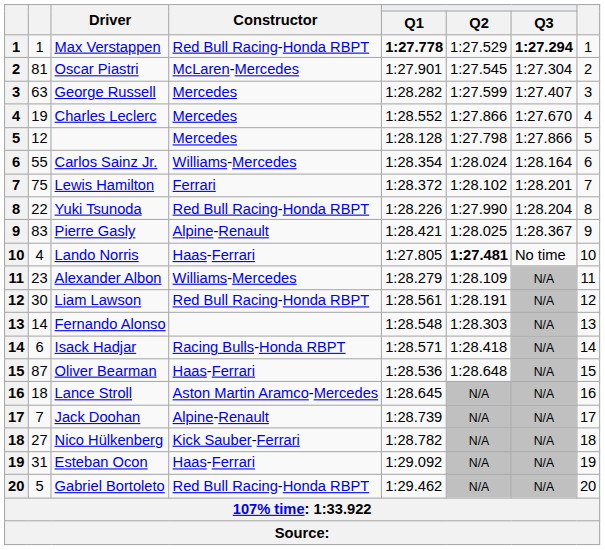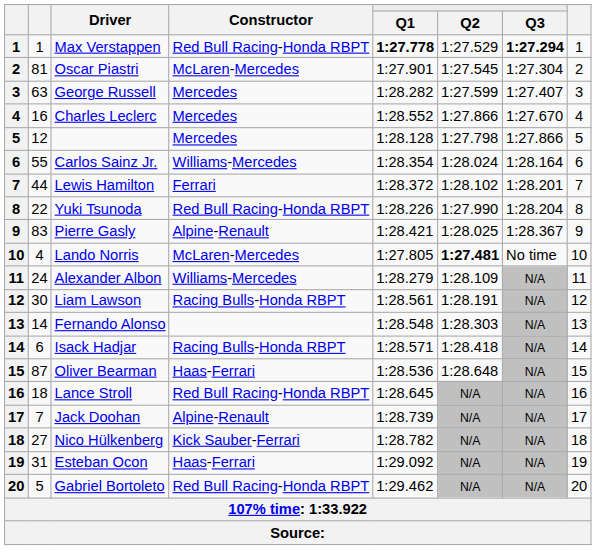 <table class="wikitable sortable" style="font-size: 85%;">
 <tr>
 <th rowspan="2"></th>
 <th rowspan="2"></th>
 <th rowspan="2">Driver</th>
 <th rowspan="2">Constructor</th>
 <th colspan="3" style="background:#eaecf0; text-align:center;"></th>
 <th rowspan="2"></th>
 </tr>
 <tr>
 <th scope="col">Q1</th>
 <th scope="col">Q2</th>
 <th scope="col">Q3</th>
 </tr>
 <tr>
 <th scope="row">1</th>
 <td align=center>1</td>
 <td data-sort-value="ver"> <a href='#'>Max Verstappen</a></td>
 <td><a href='#'>Red Bull Racing</a>-<a href='#'>Honda RBPT</a></td>
 <td><strong>1:27.778</strong></td>
 <td>1:27.529</td>
 <td><strong>1:27.294</strong></td>
 <td align="center">1</td>
 </tr>
 <tr>
 <th scope="row">2</th>
 <td align=center>81</td>
 <td data-sort-value="pia"> <a href='#'>Oscar Piastri</a></td>
 <td><a href='#'>McLaren</a>-<a href='#'>Mercedes</a></td>
 <td>1:27.901</td>
 <td>1:27.545</td>
 <td>1:27.304</td>
 <td align="center">2</td>
 </tr>
 <tr>
 <th scope="row">3</th>
 <td align=center>63</td>
 <td data-sort-value="rus"> <a href='#'>George Russell</a></td>
 <td><a href='#'>Mercedes</a></td>
 <td>1:28.282</td>
 <td>1:27.599</td>
 <td>1:27.407</td>
 <td align="center">3</td>
 </tr>
 <tr>
 <th scope="row">4</th>
-<td align=center>19</td>
+<td align=center>16</td>
 <td data-sort-value="lec"> <a href='#'>Charles Leclerc</a></td>
 <td><a href='#'>Mercedes</a></td>
 <td>1:28.552</td>
 <td>1:27.866</td>
 <td>1:27.670</td>
 <td align="center">4</td>
 </tr>
 <tr>
 <th scope="row">5</th>
 <td align=center>12</td>
 <td data-sort-value="ant"></td>
 <td><a href='#'>Mercedes</a></td>
 <td>1:28.128</td>
 <td>1:27.798</td>
 <td>1:27.866</td>
 <td align="center">5</td>
 </tr>
 <tr>
 <th scope="row">6</th>
 <td align=center>55</td>
 <td data-sort-value="sai"> <a href='#'>Carlos Sainz Jr.</a></td>
 <td><a href='#'>Williams</a>-<a href='#'>Mercedes</a></td>
 <td>1:28.354</td>
 <td>1:28.024</td>
 <td>1:28.164</td>
 <td align="center">6</td>
 </tr>
 <tr>
 <th scope="row">7</th>
-<td align="center">75</td>
+<td align="center">44</td>
 <td data-sort-value="ham"> <a href='#'>Lewis Hamilton</a></td>
 <td><a href='#'>Ferrari</a></td>
 <td>1:28.372</td>
 <td>1:28.102</td>
 <td>1:28.201</td>
 <td align="center">7</td>
 </tr>
 <tr>
 <th scope="row">8</th>
 <td align=center>22</td>
 <td data-sort-value="tsu"> <a href='#'>Yuki Tsunoda</a></td>
 <td><a href='#'>Red Bull Racing</a>-<a href='#'>Honda RBPT</a></td>
 <td>1:28.226</td>
 <td>1:27.990</td>
 <td>1:28.204</td>
 <td align="center">8</td>
 </tr>
 <tr>
 <th scope="row">9</th>
 <td align="center">83</td>
 <td data-sort-value="gas"> <a href='#'>Pierre Gasly</a></td>
 <td><a href='#'>Alpine</a>-<a href='#'>Renault</a></td>
 <td>1:28.421</td>
 <td>1:28.025</td>
 <td>1:28.367</td>
 <td align="center">9</td>
 </tr>
 <tr>
 <th scope="row">10</th>
 <td align="center">4</td>
 <td data-sort-value="nor"> <a href='#'>Lando Norris</a></td>
-<td><a href='#'>Haas</a>-<a href='#'>Ferrari</a></td>
+<td><a href='#'>McLaren</a>-<a href='#'>Mercedes</a></td>
 <td>1:27.805</td>
 <td><strong>1:27.481</strong></td>
 <td data-sort-value="1:28.368">No time</td>
 <td align="center">10</td>
 </tr>
 <tr>
 <th scope="row">11</th>
-<td align=center>23</td>
+<td align=center>24</td>
 <td data-sort-value="alb"> <a href='#'>Alexander Albon</a></td>
 <td><a href='#'>Williams</a>-<a href='#'>Mercedes</a></td>
 <td>1:28.279</td>
 <td>1:28.109</td>
 <td style="background: silver" align="center" data-sort-value="15"><small>N/A</small></td>
 <td align="center">11</td>
 </tr>
 <tr>
 <th scope="row">12</th>
 <td align=center>30</td>
 <td data-sort-value="law"> <a href='#'>Liam Lawson</a></td>
-<td><a href='#'>Red Bull Racing</a>-<a href='#'>Honda RBPT</a></td>
+<td><a href='#'>Racing Bulls</a>-<a href='#'>Honda RBPT</a></td>
 <td>1:28.561</td>
 <td>1:28.191</td>
 <td style="background: silver" align="center" data-sort-value="12"><small>N/A</small></td>
 <td align="center">12</td>
 </tr>
 <tr>
 <th scope="row">13</th>
 <td align=center>14</td>
 <td data-sort-value="alo"> <a href='#'>Fernando Alonso</a></td>
 <td></td>
 <td>1:28.548</td>
 <td>1:28.303</td>
 <td style="background: silver" align="center" data-sort-value="13"><small>N/A</small></td>
 <td align="center">13</td>
 </tr>
 <tr>
 <th scope="row">14</th>
 <td align=center>6</td>
 <td data-sort-value="had"> <a href='#'>Isack Hadjar</a></td>
 <td><a href='#'>Racing Bulls</a>-<a href='#'>Honda RBPT</a></td>
 <td>1:28.571</td>
 <td>1:28.418</td>
 <td style="background: silver" align="center" data-sort-value="14"><small>N/A</small></td>
 <td align="center">14</td>
 </tr>
 <tr>
 <th scope="row">15</th>
 <td align=center>87</td>
 <td data-sort-value="bea"> <a href='#'>Oliver Bearman</a></td>
 <td><a href='#'>Haas</a>-<a href='#'>Ferrari</a></td>
 <td>1:28.536</td>
 <td>1:28.648</td>
 <td style="background: silver" align="center" data-sort-value="15"><small>N/A</small></td>
 <td align="center">15</td>
 </tr>
 <tr>
 <th scope="row">16</th>
 <td align="center">18</td>
 <td data-sort-value="str"> <a href='#'>Lance Stroll</a></td>
-<td><a href='#'>Aston Martin Aramco</a>-<a href='#'>Mercedes</a></td>
+<td><a href='#'>Red Bull Racing</a>-<a href='#'>Honda RBPT</a></td>
 <td>1:28.645</td>
 <td style="background: silver" align="center" data-sort-value="16"><small>N/A</small></td>
 <td style="background: silver" align="center" data-sort-value="16"><small>N/A</small></td>
 <td align="center">16</td>
 </tr>
 <tr>
 <th scope="row">17</th>
 <td align=center>7</td>
 <td data-sort-value="doo"> <a href='#'>Jack Doohan</a></td>
 <td><a href='#'>Alpine</a>-<a href='#'>Renault</a></td>
 <td>1:28.739</td>
 <td style="background: silver" align="center" data-sort-value="17"><small>N/A</small></td>
 <td style="background: silver" align="center" data-sort-value="17"><small>N/A</small></td>
 <td align="center">17</td>
 </tr>
 <tr>
 <th scope="row">18</th>
 <td align=center>27</td>
 <td data-sort-value="hul"> <a href='#'>Nico Hülkenberg</a></td>
 <td><a href='#'>Kick Sauber</a>-<a href='#'>Ferrari</a></td>
 <td>1:28.782</td>
 <td style="background: silver" align="center" data-sort-value="18"><small>N/A</small></td>
 <td style="background: silver" align="center" data-sort-value="18"><small>N/A</small></td>
 <td align="center">18</td>
 </tr>
 <tr>
 <th scope="row">19</th>
 <td align=center>31</td>
 <td data-sort-value="oco"> <a href='#'>Esteban Ocon</a></td>
 <td><a href='#'>Haas</a>-<a href='#'>Ferrari</a></td>
 <td>1:29.092</td>
 <td style="background: silver" align="center" data-sort-value="19"><small>N/A</small></td>
 <td style="background: silver" align="center" data-sort-value="19"><small>N/A</small></td>
 <td align="center">19</td>
 </tr>
 <tr>
 <th scope="row">20</th>
 <td align=center>5</td>
 <td data-sort-value="bor"> <a href='#'>Gabriel Bortoleto</a></td>
 <td><a href='#'>Red Bull Racing</a>-<a href='#'>Honda RBPT</a></td>
 <td>1:29.462</td>
 <td style="background: silver" align="center" data-sort-value="20"><small>N/A</small></td>
 <td style="background: silver" align="center" data-sort-value="20"><small>N/A</small></td>
 <td align="center">20</td>
 </tr>
 <tr>
 <th colspan="8"><a href='#'>107% time</a>: 1:33.922</th>
 </tr>
 <tr>
 <th colspan="8">Source:</th>
 </tr>
 </table>
